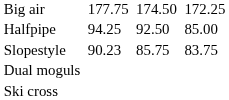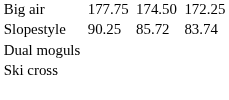 <table>
 <tr>
 <td>Big air<br></td>
 <td></td>
 <td>177.75</td>
 <td></td>
 <td>174.50</td>
 <td></td>
 <td>172.25</td>
 </tr>
 <tr>
-<td>Halfpipe<br></td>
-<td></td>
-<td>94.25</td>
-<td></td>
-<td>92.50</td>
-<td></td>
-<td>85.00</td>
-</tr>
-<tr>
 <td>Slopestyle<br></td>
 <td></td>
-<td>90.23</td>
+<td>90.25</td>
 <td></td>
-<td>85.75</td>
+<td>85.72</td>
 <td></td>
-<td>83.75</td>
+<td>83.74</td>
 </tr>
 <tr>
 <td>Dual moguls<br></td>
 <td colspan=2></td>
 <td colspan=2></td>
 <td colspan=2></td>
 </tr>
 <tr>
 <td>Ski cross<br></td>
 <td colspan=2></td>
 <td colspan=2></td>
 <td colspan=2></td>
 </tr>
 </table>
